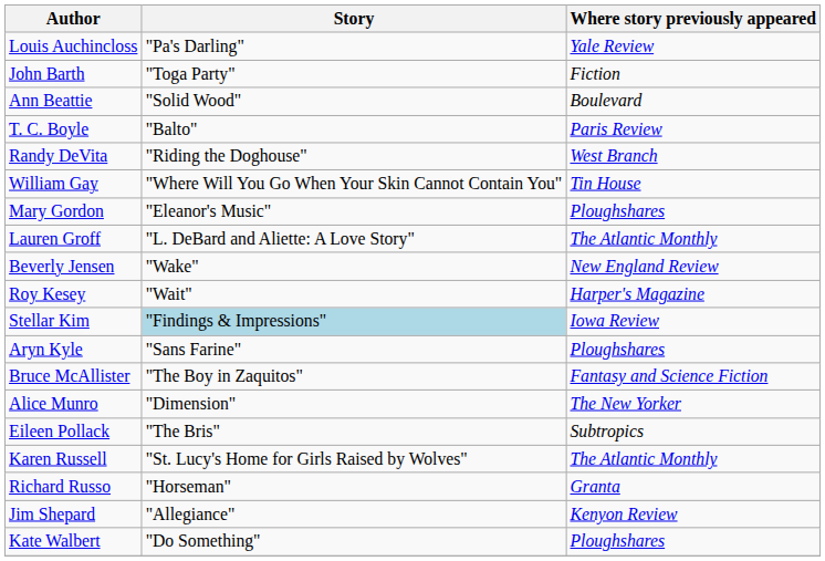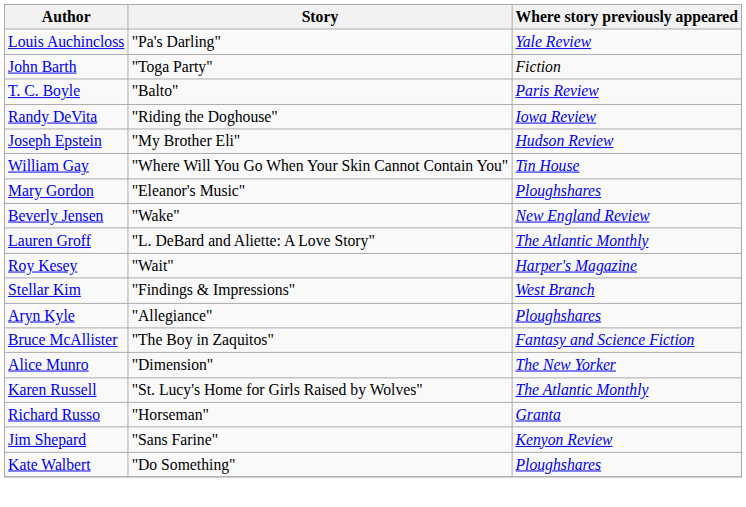 <table class="wikitable">
 <tr>
 <th>Author</th>
 <th>Story</th>
 <th>Where story previously appeared</th>
 </tr>
 <tr>
 <td><a href='#'>Louis Auchincloss</a></td>
 <td>"Pa's Darling"</td>
 <td><em><a href='#'>Yale Review</a></em></td>
 </tr>
 <tr>
 <td><a href='#'>John Barth</a></td>
 <td>"Toga Party"</td>
 <td><em>Fiction</em></td>
 </tr>
 <tr>
-<td><a href='#'>Ann Beattie</a></td>
-<td>"Solid Wood"</td>
-<td><em>Boulevard</em></td>
-</tr>
-<tr>
 <td><a href='#'>T. C. Boyle</a></td>
 <td>"Balto"</td>
 <td><em><a href='#'>Paris Review</a></em></td>
 </tr>
 <tr>
 <td><a href='#'>Randy DeVita</a></td>
 <td>"Riding the Doghouse"</td>
-<td><em><a href='#'>West Branch</a></em></td>
+<td><em><a href='#'>Iowa Review</a></em></td>
+</tr>
+<tr>
+<td><a href='#'>Joseph Epstein</a></td>
+<td>"My Brother Eli"</td>
+<td><em><a href='#'>Hudson Review</a></em></td>
 </tr>
 <tr>
 <td><a href='#'>William Gay</a></td>
 <td>"Where Will You Go When Your Skin Cannot Contain You"</td>
 <td><em><a href='#'>Tin House</a></em></td>
 </tr>
 <tr>
 <td><a href='#'>Mary Gordon</a></td>
 <td>"Eleanor's Music"</td>
 <td><em><a href='#'>Ploughshares</a></em></td>
 </tr>
 <tr>
+<td><a href='#'>Beverly Jensen</a></td>
+<td>"Wake"</td>
+<td><em><a href='#'>New England Review</a></em></td>
+</tr>
+<tr>
 <td><a href='#'>Lauren Groff</a></td>
 <td>"L. DeBard and Aliette:  A Love Story"</td>
 <td><em><a href='#'>The Atlantic Monthly</a></em></td>
-</tr>
-<tr>
-<td><a href='#'>Beverly Jensen</a></td>
-<td>"Wake"</td>
-<td><em><a href='#'>New England Review</a></em></td>
 </tr>
 <tr>
 <td><a href='#'>Roy Kesey </a></td>
 <td>"Wait"</td>
 <td><em><a href='#'>Harper's Magazine</a></em></td>
 </tr>
 <tr>
 <td><a href='#'>Stellar Kim</a></td>
-<td style="background: lightblue;">"Findings & Impressions"</td>
-<td><em><a href='#'>Iowa Review</a></em></td>
+<td>"Findings & Impressions"</td>
+<td><em><a href='#'>West Branch</a></em></td>
 </tr>
 <tr>
 <td><a href='#'>Aryn Kyle</a></td>
-<td>"Sans Farine"</td>
+<td>"Allegiance"</td>
 <td><em><a href='#'>Ploughshares</a></em></td>
 </tr>
 <tr>
 <td><a href='#'>Bruce McAllister</a></td>
 <td>"The Boy in Zaquitos"</td>
 <td><em><a href='#'>Fantasy and Science Fiction</a></em></td>
 </tr>
 <tr>
 <td><a href='#'>Alice Munro</a></td>
 <td>"Dimension"</td>
 <td><em><a href='#'>The New Yorker</a></em></td>
 </tr>
 <tr>
-<td><a href='#'>Eileen Pollack</a></td>
-<td>"The Bris"</td>
-<td><em>Subtropics</em></td>
-</tr>
-<tr>
 <td><a href='#'>Karen Russell</a></td>
 <td>"St. Lucy's Home for Girls Raised by Wolves"</td>
 <td><em><a href='#'>The Atlantic Monthly</a></em></td>
 </tr>
 <tr>
 <td><a href='#'>Richard Russo</a></td>
 <td>"Horseman"</td>
 <td><em><a href='#'>Granta</a></em></td>
 </tr>
 <tr>
 <td><a href='#'>Jim Shepard</a></td>
-<td>"Allegiance"</td>
+<td>"Sans Farine"</td>
 <td><em><a href='#'>Kenyon Review</a></em></td>
 </tr>
 <tr>
 <td><a href='#'>Kate Walbert </a></td>
 <td>"Do Something"</td>
 <td><em><a href='#'>Ploughshares</a></em></td>
 </tr>
 <tr>
 </tr>
 </table>
